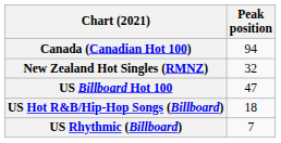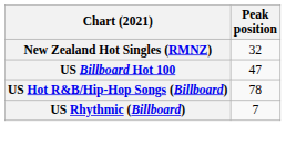 <table class="wikitable sortable plainrowheaders" style="text-align:center">
 <tr>
 <th scope="col">Chart (2021)</th>
 <th scope="col">Peak<br>position</th>
-</tr>
-<tr>
-<th scope="row">Canada (<a href='#'>Canadian Hot 100</a>)</th>
-<td>94</td>
 </tr>
 <tr>
 <th scope="row">New Zealand Hot Singles (<a href='#'>RMNZ</a>)</th>
 <td>32</td>
 </tr>
 <tr>
 <th scope="row">US <a href='#'><em>Billboard</em> Hot 100</a></th>
 <td>47</td>
 </tr>
 <tr>
 <th scope="row">US <a href='#'>Hot R&B/Hip-Hop Songs</a> (<em><a href='#'>Billboard</a></em>)</th>
-<td>18</td>
+<td>78</td>
 </tr>
 <tr>
 <th scope="row">US <a href='#'>Rhythmic</a> (<em><a href='#'>Billboard</a></em>)</th>
 <td>7</td>
 </tr>
 </table>
